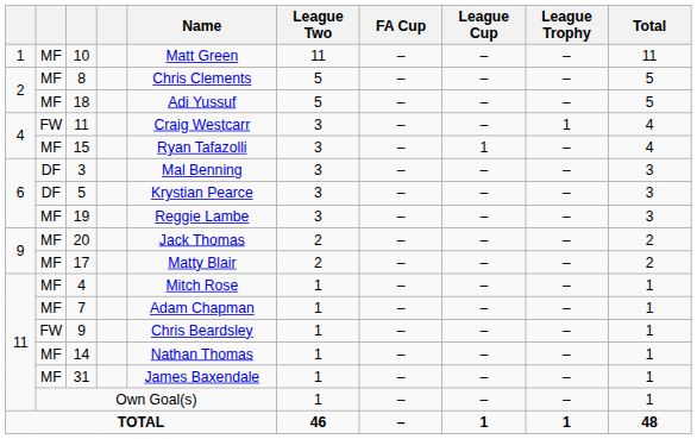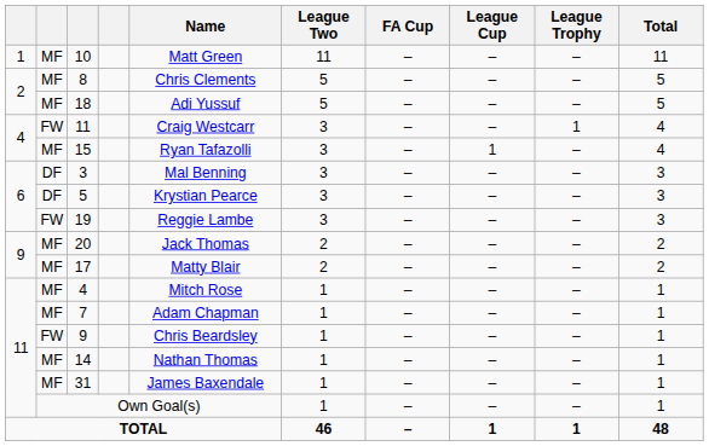 <table class="wikitable sortable" style="font-size: 95%; text-align: center;">
 <tr>
 <th width=25></th>
 <th width=25></th>
 <th width=25></th>
 <th width=25></th>
 <th width=150>Name</th>
 <th width=80>League Two</th>
 <th width=80>FA Cup</th>
 <th width=80>League Cup</th>
 <th width=80>League Trophy</th>
 <th width=80>Total</th>
 </tr>
 <tr>
 <td>1</td>
 <td>MF</td>
 <td>10</td>
 <td></td>
 <td data-sort-value="Green, Matt"><a href='#'>Matt Green</a></td>
 <td>11</td>
 <td>–</td>
 <td>–</td>
 <td>–</td>
 <td>11</td>
 </tr>
 <tr>
 <td rowspan=2>2</td>
 <td>MF</td>
 <td>8</td>
 <td></td>
 <td data-sort-value="Clements, Chris"><a href='#'>Chris Clements</a></td>
 <td>5</td>
 <td>–</td>
 <td>–</td>
 <td>–</td>
 <td>5</td>
 </tr>
 <tr>
 <td>MF</td>
 <td>18</td>
 <td></td>
 <td data-sort-value="Yussuf, Adi"><a href='#'>Adi Yussuf</a></td>
 <td>5</td>
 <td>–</td>
 <td>–</td>
 <td>–</td>
 <td>5</td>
 </tr>
 <tr>
 <td rowspan=2>4</td>
 <td>FW</td>
 <td>11</td>
 <td></td>
 <td data-sort-value="Westcarr, Craig"><a href='#'>Craig Westcarr</a></td>
 <td>3</td>
 <td>–</td>
 <td>–</td>
 <td>1</td>
 <td>4</td>
 </tr>
 <tr>
 <td>MF</td>
 <td>15</td>
 <td></td>
 <td data-sort-value="Tafazolli, Ryan"><a href='#'>Ryan Tafazolli</a></td>
 <td>3</td>
 <td>–</td>
 <td>1</td>
 <td>–</td>
 <td>4</td>
 </tr>
 <tr>
 <td rowspan=3>6</td>
 <td>DF</td>
 <td>3</td>
 <td></td>
 <td data-sort-value="Benning, Mal"><a href='#'>Mal Benning</a></td>
 <td>3</td>
 <td>–</td>
 <td>–</td>
 <td>–</td>
 <td>3</td>
 </tr>
 <tr>
 <td>DF</td>
 <td>5</td>
 <td></td>
 <td data-sort-value="Pearce, Krystian"><a href='#'>Krystian Pearce</a></td>
 <td>3</td>
 <td>–</td>
 <td>–</td>
 <td>–</td>
 <td>3</td>
 </tr>
 <tr>
-<td>MF</td>
+<td>FW</td>
 <td>19</td>
 <td></td>
 <td data-sort-valie="Lambe, Reggie"><a href='#'>Reggie Lambe</a></td>
 <td>3</td>
 <td>–</td>
 <td>–</td>
 <td>–</td>
 <td>3</td>
 </tr>
 <tr>
 <td rowspan=2>9</td>
 <td>MF</td>
 <td>20</td>
 <td></td>
 <td data-sort-value="Thomas, Jack"><a href='#'>Jack Thomas</a></td>
 <td>2</td>
 <td>–</td>
 <td>–</td>
 <td>–</td>
 <td>2</td>
 </tr>
 <tr>
 <td>MF</td>
 <td>17</td>
 <td></td>
 <td data-sort-value="Blair, Matty"><a href='#'>Matty Blair</a></td>
 <td>2</td>
 <td>–</td>
 <td>–</td>
 <td>–</td>
 <td>2</td>
 </tr>
 <tr>
 <td rowspan=6>11</td>
 <td>MF</td>
 <td>4</td>
 <td></td>
 <td data-sort-value="Rose, Mitch"><a href='#'>Mitch Rose</a></td>
 <td>1</td>
 <td>–</td>
 <td>–</td>
 <td>–</td>
 <td>1</td>
 </tr>
 <tr>
 <td>MF</td>
 <td>7</td>
 <td></td>
 <td data-sort-value="Chapman, Adam"><a href='#'>Adam Chapman</a></td>
 <td>1</td>
 <td>–</td>
 <td>–</td>
 <td>–</td>
 <td>1</td>
 </tr>
 <tr>
 <td>FW</td>
 <td>9</td>
 <td></td>
 <td data-sort-value="Beardsley, Chris"><a href='#'>Chris Beardsley</a></td>
 <td>1</td>
 <td>–</td>
 <td>–</td>
 <td>–</td>
 <td>1</td>
 </tr>
 <tr>
 <td>MF</td>
 <td>14</td>
 <td></td>
 <td data-sort-value="Thomas, Nathan"><a href='#'>Nathan Thomas</a></td>
 <td>1</td>
 <td>–</td>
 <td>–</td>
 <td>–</td>
 <td>1</td>
 </tr>
 <tr>
 <td>MF</td>
 <td>31</td>
 <td></td>
 <td data-sort-value="Baxendale, James"><a href='#'>James Baxendale</a></td>
 <td>1</td>
 <td>–</td>
 <td>–</td>
 <td>–</td>
 <td>1</td>
 </tr>
 <tr>
 <td colspan=4>Own Goal(s)</td>
 <td>1</td>
 <td>–</td>
 <td>–</td>
 <td>–</td>
 <td>1</td>
 </tr>
 <tr>
 <td colspan=5><strong>TOTAL</strong></td>
 <td><strong>46</strong></td>
 <td><strong>–</strong></td>
 <td><strong>1</strong></td>
 <td><strong>1</strong></td>
 <td><strong>48</strong></td>
 </tr>
 </table>
